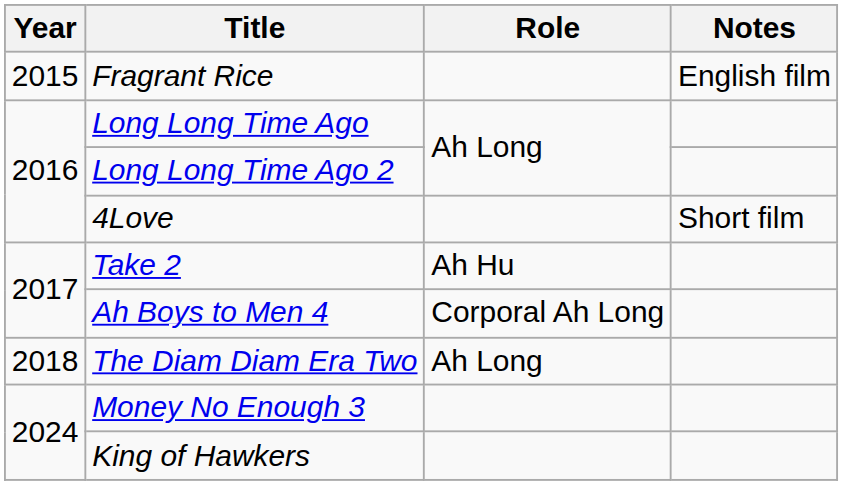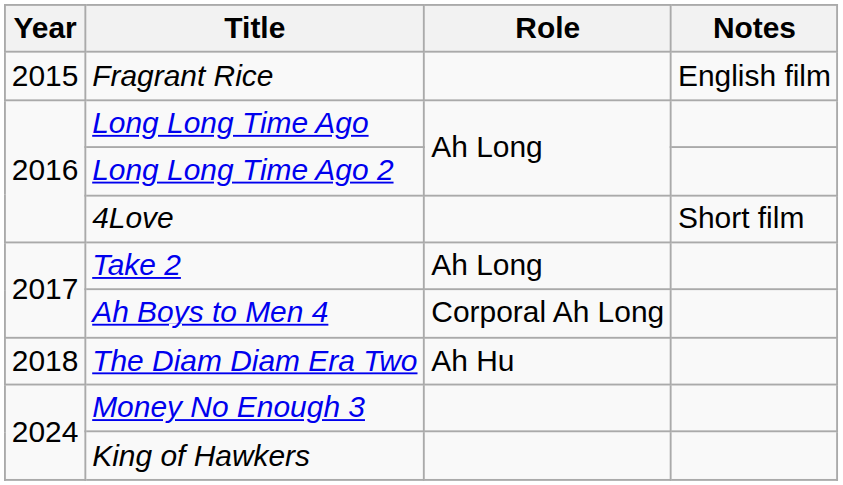 <table class="wikitable sortable">
 <tr>
 <th>Year</th>
 <th>Title</th>
 <th>Role</th>
 <th class="unsortable">Notes</th>
 </tr>
 <tr>
 <td>2015</td>
 <td><em>Fragrant Rice</em></td>
 <td></td>
 <td>English film</td>
 </tr>
 <tr>
 <td rowspan="3">2016</td>
 <td><em><a href='#'>Long Long Time Ago</a></em></td>
 <td rowspan="2">Ah Long</td>
 <td></td>
 </tr>
 <tr>
 <td><em><a href='#'>Long Long Time Ago 2</a></em></td>
 <td></td>
 </tr>
 <tr>
 <td><em>4Love</em></td>
 <td></td>
 <td>Short film</td>
 </tr>
 <tr>
 <td rowspan="2">2017</td>
 <td><em><a href='#'>Take 2</a></em></td>
-<td>Ah Hu</td>
+<td>Ah Long</td>
 <td></td>
 </tr>
 <tr>
 <td><em><a href='#'>Ah Boys to Men 4</a></em></td>
 <td>Corporal Ah Long</td>
 <td></td>
 </tr>
 <tr>
 <td>2018</td>
 <td><em><a href='#'>The Diam Diam Era Two</a></em></td>
-<td>Ah Long</td>
+<td>Ah Hu</td>
 <td></td>
 </tr>
 <tr>
 <td rowspan="2">2024</td>
 <td><em><a href='#'>Money No Enough 3</a></em></td>
 <td></td>
 <td></td>
 </tr>
 <tr>
 <td><em>King of Hawkers</em></td>
 <td></td>
 <td></td>
 </tr>
 </table>
